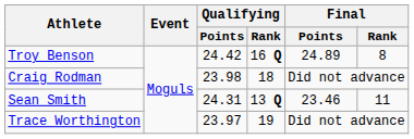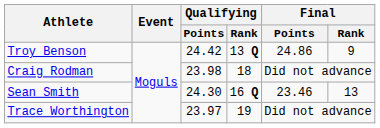 <table class=wikitable style=font-size:90%;text-align:center>
 <tr>
 <th rowspan=2>Athlete</th>
 <th rowspan=2>Event</th>
 <th colspan=2>Qualifying</th>
 <th colspan=2>Final</th>
 </tr>
 <tr style=font-size:95%>
 <th>Points</th>
 <th>Rank</th>
 <th>Points</th>
 <th>Rank</th>
 </tr>
 <tr>
 <td align=left><a href='#'>Troy Benson</a></td>
 <td align=left rowspan=4><a href='#'>Moguls</a></td>
 <td>24.42</td>
-<td>16 <strong>Q</strong></td>
-<td>24.89</td>
-<td>8</td>
+<td>13 <strong>Q</strong></td>
+<td>24.86</td>
+<td>9</td>
 </tr>
 <tr>
 <td align=left><a href='#'>Craig Rodman</a></td>
 <td>23.98</td>
 <td>18</td>
 <td colspan=2>Did not advance</td>
 </tr>
 <tr>
 <td align=left><a href='#'>Sean Smith</a></td>
-<td>24.31</td>
-<td>13 <strong>Q</strong></td>
+<td>24.30</td>
+<td>16 <strong>Q</strong></td>
 <td>23.46</td>
-<td>11</td>
+<td>13</td>
 </tr>
 <tr>
 <td align=left><a href='#'>Trace Worthington</a></td>
 <td>23.97</td>
 <td>19</td>
 <td colspan=2>Did not advance</td>
 </tr>
 </table>
